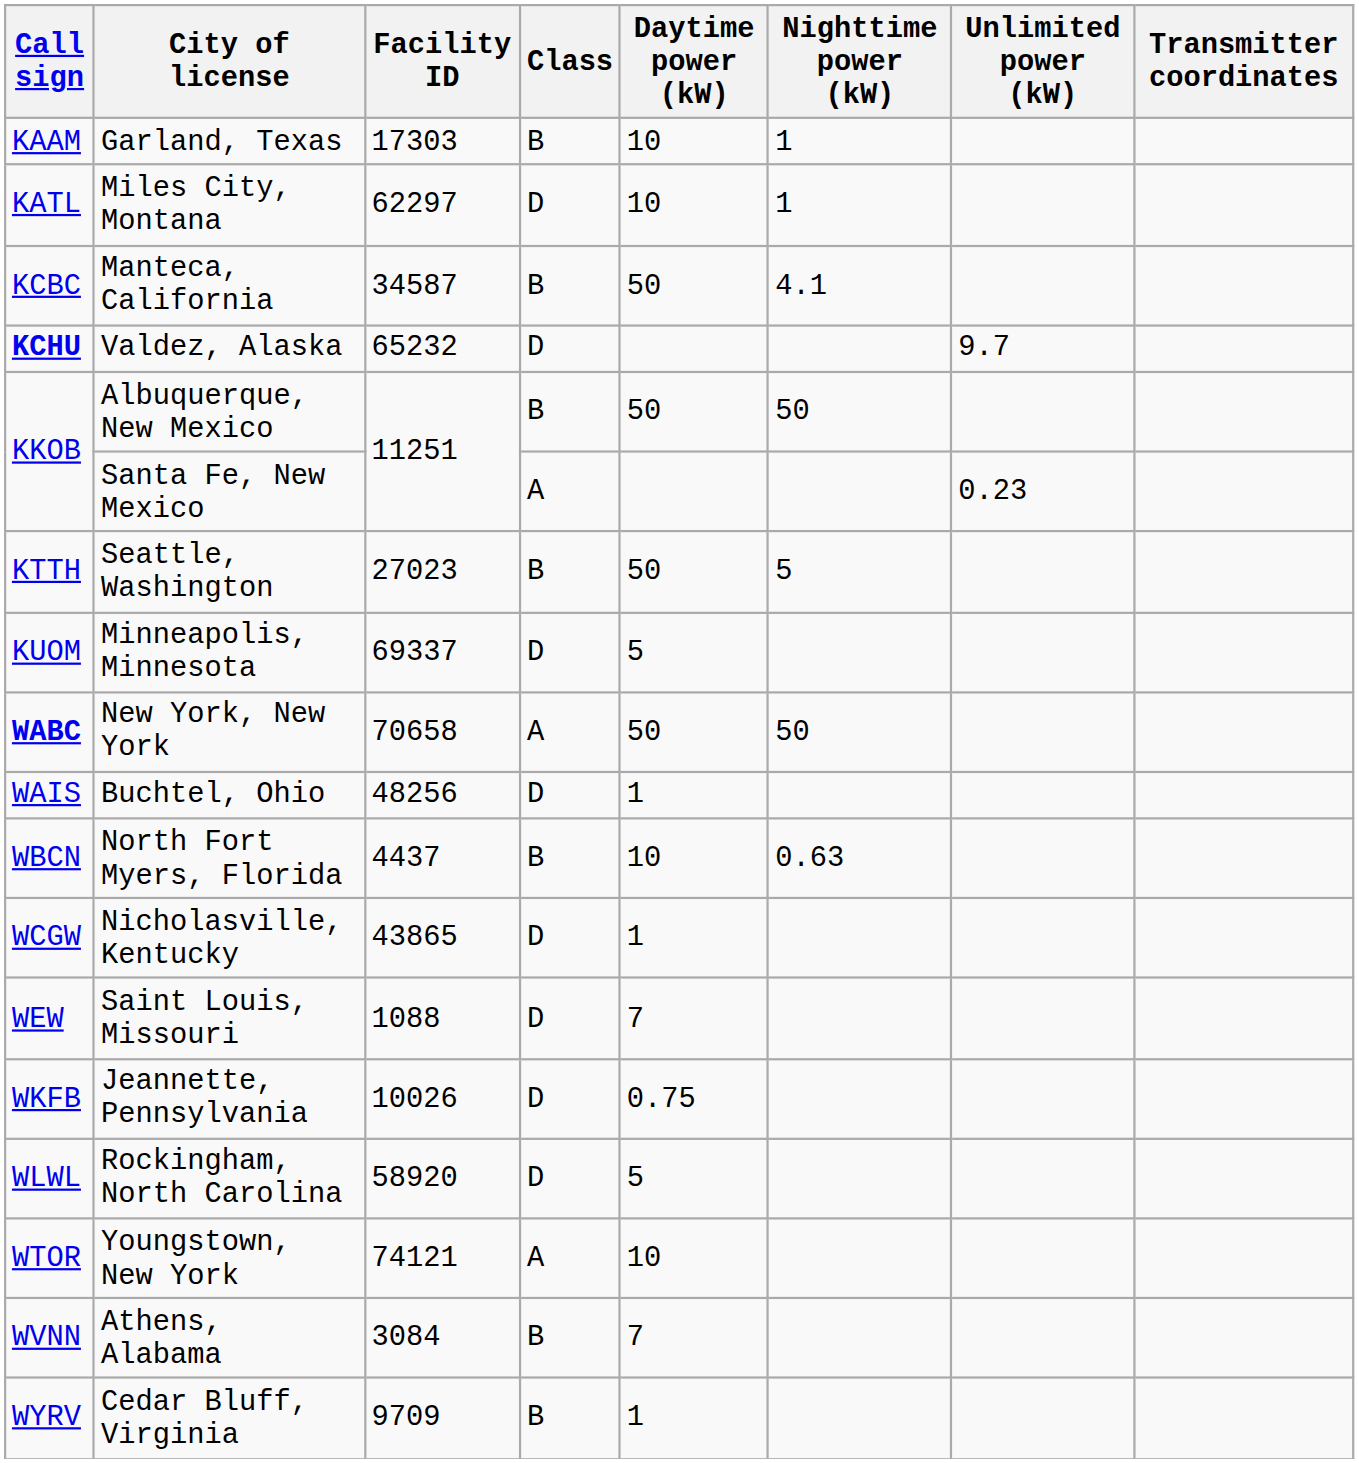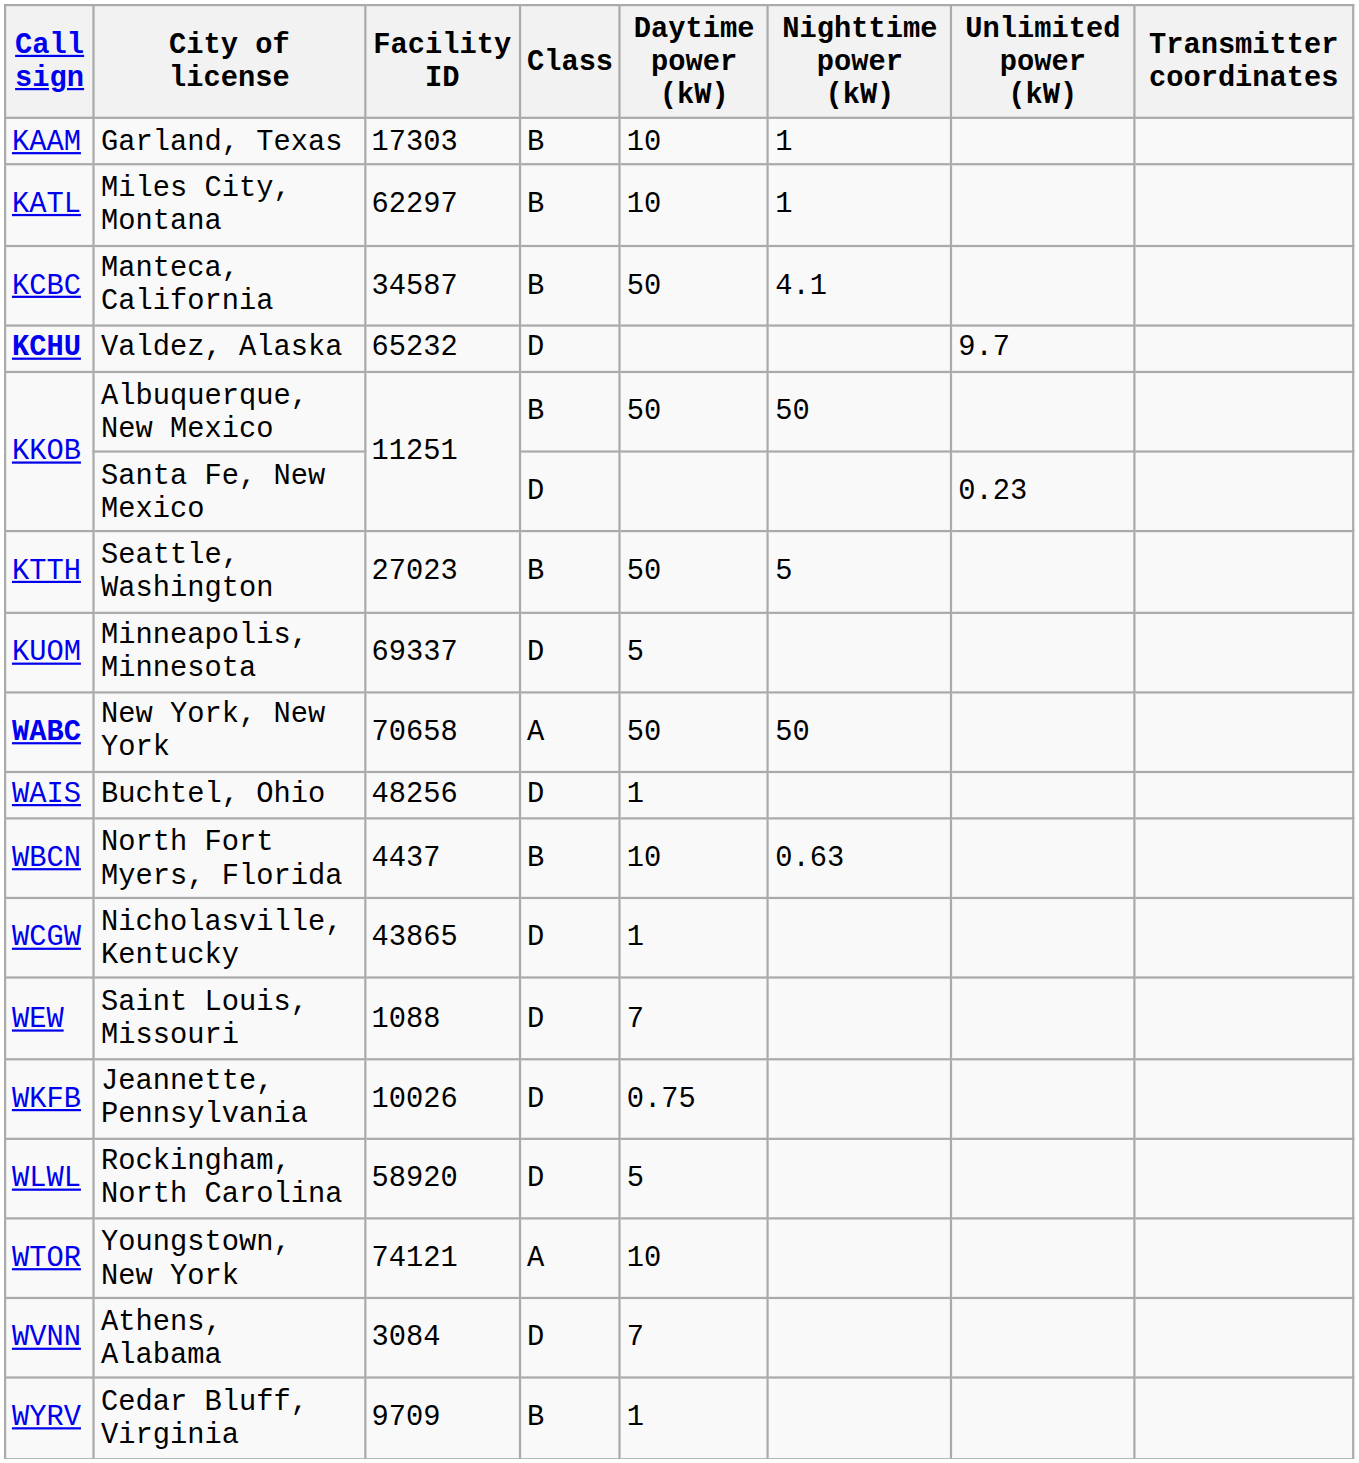 <table class="wikitable sortable">
 <tr>
 <th><a href='#'>Call sign</a></th>
 <th>City of license</th>
 <th>Facility ID</th>
 <th>Class</th>
 <th>Daytime power (kW)</th>
 <th>Nighttime power (kW)</th>
 <th>Unlimited power (kW)</th>
 <th>Transmitter coordinates</th>
 </tr>
 <tr>
 <td><a href='#'>KAAM</a></td>
 <td>Garland, Texas</td>
 <td>17303</td>
 <td>B</td>
 <td>10</td>
 <td>1</td>
 <td></td>
 <td></td>
 </tr>
 <tr>
 <td><a href='#'>KATL</a></td>
 <td>Miles City, Montana</td>
 <td>62297</td>
-<td>D</td>
+<td>B</td>
 <td>10</td>
 <td>1</td>
 <td></td>
 <td></td>
 </tr>
 <tr>
 <td><a href='#'>KCBC</a></td>
 <td>Manteca, California</td>
 <td>34587</td>
 <td>B</td>
 <td>50</td>
 <td>4.1</td>
 <td></td>
 <td></td>
 </tr>
 <tr>
 <td><strong><a href='#'>KCHU</a></strong></td>
 <td>Valdez, Alaska</td>
 <td>65232</td>
 <td>D</td>
 <td></td>
 <td></td>
 <td>9.7</td>
 <td></td>
 </tr>
 <tr>
 <td rowspan=2><a href='#'>KKOB</a></td>
 <td>Albuquerque, New Mexico</td>
 <td rowspan=2>11251</td>
 <td>B</td>
 <td>50</td>
 <td>50</td>
 <td></td>
 <td></td>
 </tr>
 <tr>
 <td>Santa Fe, New Mexico</td>
-<td>A</td>
+<td>D</td>
 <td></td>
 <td></td>
 <td>0.23</td>
 <td></td>
 </tr>
 <tr>
 <td><a href='#'>KTTH</a></td>
 <td>Seattle, Washington</td>
 <td>27023</td>
 <td>B</td>
 <td>50</td>
 <td>5</td>
 <td></td>
 <td></td>
 </tr>
 <tr>
 <td><a href='#'>KUOM</a></td>
 <td>Minneapolis, Minnesota</td>
 <td>69337</td>
 <td>D</td>
 <td>5</td>
 <td></td>
 <td></td>
 <td></td>
 </tr>
 <tr>
 <td><strong><a href='#'>WABC</a></strong></td>
 <td>New York, New York</td>
 <td>70658</td>
 <td>A</td>
 <td>50</td>
 <td>50</td>
 <td></td>
 <td></td>
 </tr>
 <tr>
 <td><a href='#'>WAIS</a></td>
 <td>Buchtel, Ohio</td>
 <td>48256</td>
 <td>D</td>
 <td>1</td>
 <td></td>
 <td></td>
 <td></td>
 </tr>
 <tr>
 <td><a href='#'>WBCN</a></td>
 <td>North Fort Myers, Florida</td>
 <td>4437</td>
 <td>B</td>
 <td>10</td>
 <td>0.63</td>
 <td></td>
 <td></td>
 </tr>
 <tr>
 <td><a href='#'>WCGW</a></td>
 <td>Nicholasville, Kentucky</td>
 <td>43865</td>
 <td>D</td>
 <td>1</td>
 <td></td>
 <td></td>
 <td></td>
 </tr>
 <tr>
 <td><a href='#'>WEW</a></td>
 <td>Saint Louis, Missouri</td>
 <td>1088</td>
 <td>D</td>
 <td>7</td>
 <td></td>
 <td></td>
 <td></td>
 </tr>
 <tr>
 <td><a href='#'>WKFB</a></td>
 <td>Jeannette, Pennsylvania</td>
 <td>10026</td>
 <td>D</td>
 <td>0.75</td>
 <td></td>
 <td></td>
 <td></td>
 </tr>
 <tr>
 <td><a href='#'>WLWL</a></td>
 <td>Rockingham, North Carolina</td>
 <td>58920</td>
 <td>D</td>
 <td>5</td>
 <td></td>
 <td></td>
 <td></td>
 </tr>
 <tr>
 <td><a href='#'>WTOR</a></td>
 <td>Youngstown, New York</td>
 <td>74121</td>
 <td>A</td>
 <td>10</td>
 <td></td>
 <td></td>
 <td></td>
 </tr>
 <tr>
 <td><a href='#'>WVNN</a></td>
 <td>Athens, Alabama</td>
 <td>3084</td>
-<td>B</td>
+<td>D</td>
 <td>7</td>
 <td></td>
 <td></td>
 <td></td>
 </tr>
 <tr>
 <td><a href='#'>WYRV</a></td>
 <td>Cedar Bluff, Virginia</td>
 <td>9709</td>
 <td>B</td>
 <td>1</td>
 <td></td>
 <td></td>
 <td></td>
 </tr>
 </table>
